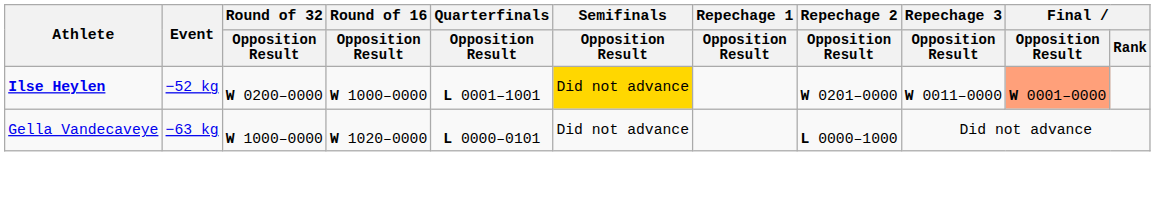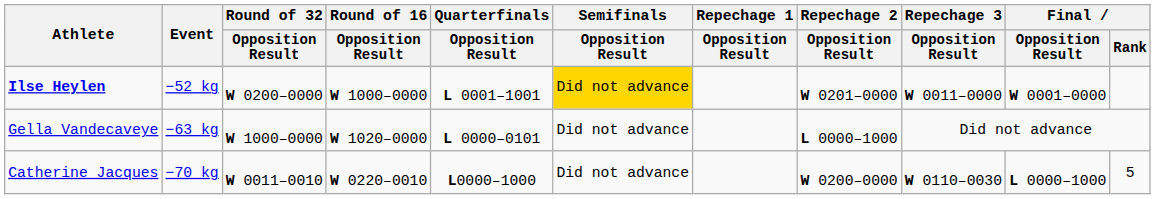 <table class="wikitable" style="font-size:90%">
 <tr>
 <th rowspan="2">Athlete</th>
 <th rowspan="2">Event</th>
 <th>Round of 32</th>
 <th>Round of 16</th>
 <th>Quarterfinals</th>
 <th>Semifinals</th>
 <th>Repechage 1</th>
 <th>Repechage 2</th>
 <th>Repechage 3</th>
 <th colspan=2>Final / </th>
 </tr>
 <tr style="font-size:95%">
 <th>Opposition<br>Result</th>
 <th>Opposition<br>Result</th>
 <th>Opposition<br>Result</th>
 <th>Opposition<br>Result</th>
 <th>Opposition<br>Result</th>
 <th>Opposition<br>Result</th>
 <th>Opposition<br>Result</th>
 <th>Opposition<br>Result</th>
 <th>Rank</th>
 </tr>
 <tr align=center>
 <td align=left><strong><a href='#'>Ilse Heylen</a></strong></td>
 <td align=left><a href='#'>−52 kg</a></td>
 <td><br><strong>W</strong> 0200–0000</td>
 <td><br><strong>W</strong> 1000–0000</td>
 <td><br><strong>L</strong> 0001–1001</td>
 <td style="background: gold;">Did not advance</td>
 <td></td>
 <td><br><strong>W</strong> 0201–0000</td>
 <td><br><strong>W</strong> 0011–0000</td>
-<td style="background: lightsalmon;"><br><strong>W</strong> 0001–0000</td>
+<td><br><strong>W</strong> 0001–0000</td>
 <td></td>
 </tr>
 <tr align=center>
 <td align=left><a href='#'>Gella Vandecaveye</a></td>
 <td align=left><a href='#'>−63 kg</a></td>
 <td><br><strong>W</strong> 1000–0000</td>
 <td><br><strong>W</strong> 1020–0000</td>
 <td><br><strong>L</strong> 0000–0101</td>
 <td>Did not advance</td>
 <td></td>
 <td><br><strong>L</strong> 0000–1000</td>
 <td colspan=3>Did not advance</td>
 </tr>
+<tr align=center>
+<td align=left><a href='#'>Catherine Jacques</a></td>
+<td align=left><a href='#'>−70 kg</a></td>
+<td><br><strong>W</strong> 0011–0010</td>
+<td><br><strong>W</strong> 0220–0010</td>
+<td><br><strong>L</strong>0000–1000</td>
+<td>Did not advance</td>
+<td></td>
+<td><br><strong>W</strong> 0200–0000</td>
+<td><br><strong>W</strong> 0110–0030</td>
+<td><br><strong>L</strong> 0000–1000</td>
+<td>5</td>
+</tr>
 </table>
